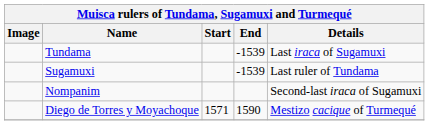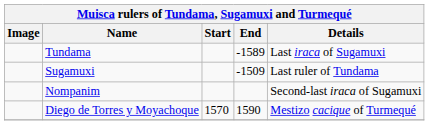 <table class=wikitable style="float:center;">
 <tr>
 <th colspan=5><a href='#'>Muisca</a> rulers of <a href='#'>Tundama</a>, <a href='#'>Sugamuxi</a> and <a href='#'>Turmequé</a></th>
 </tr>
 <tr>
 <th>Image</th>
 <th>Name</th>
 <th>Start</th>
 <th>End</th>
 <th>Details</th>
 </tr>
 <tr>
 <td></td>
 <td><a href='#'>Tundama</a></td>
 <td></td>
-<td>-1539</td>
+<td>-1589</td>
 <td>Last <em><a href='#'>iraca</a></em> of <a href='#'>Sugamuxi</a></td>
 </tr>
 <tr>
 <td></td>
 <td><a href='#'>Sugamuxi</a></td>
 <td></td>
-<td>-1539</td>
+<td>-1509</td>
 <td>Last ruler of <a href='#'>Tundama</a></td>
 </tr>
 <tr>
 <td></td>
 <td><a href='#'>Nompanim</a></td>
 <td></td>
 <td></td>
 <td>Second-last <em>iraca</em> of Sugamuxi</td>
 </tr>
 <tr>
 <td></td>
 <td><a href='#'>Diego de Torres y Moyachoque</a></td>
-<td>1571</td>
+<td>1570</td>
 <td>1590</td>
 <td><a href='#'>Mestizo</a> <em><a href='#'>cacique</a></em> of <a href='#'>Turmequé</a></td>
 </tr>
 <tr>
 </tr>
 </table>
